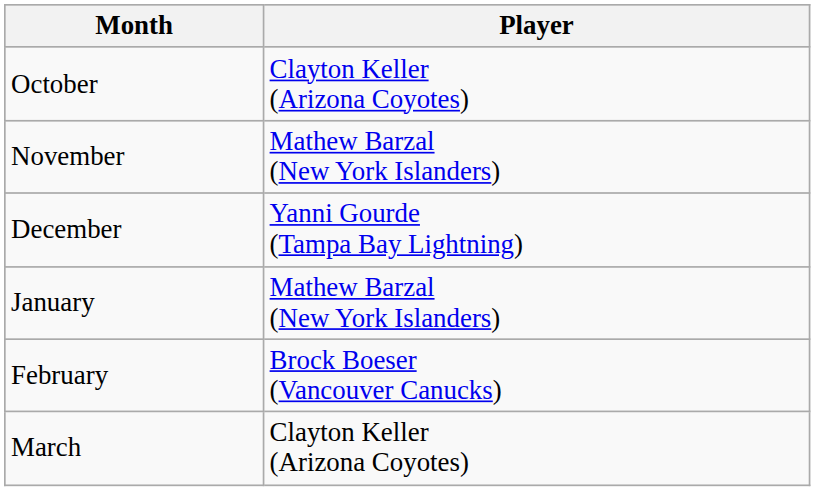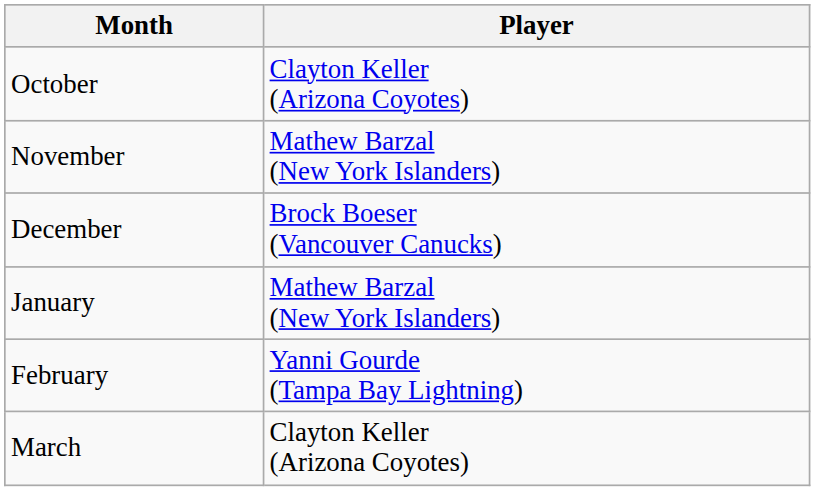 <table class="wikitable" style="width: 30em;">
 <tr style="text-align:center;">
 <th>Month</th>
 <th>Player</th>
 </tr>
 <tr>
 <td>October</td>
 <td><a href='#'>Clayton Keller</a><br>(<a href='#'>Arizona Coyotes</a>)</td>
 </tr>
 <tr>
 <td>November</td>
 <td><a href='#'>Mathew Barzal</a><br>(<a href='#'>New York Islanders</a>)</td>
 </tr>
 <tr>
 <td>December</td>
-<td><a href='#'>Yanni Gourde</a><br>(<a href='#'>Tampa Bay Lightning</a>)</td>
+<td><a href='#'>Brock Boeser</a><br>(<a href='#'>Vancouver Canucks</a>)</td>
 </tr>
 <tr>
 <td>January</td>
 <td><a href='#'>Mathew Barzal</a><br>(<a href='#'>New York Islanders</a>)</td>
 </tr>
 <tr>
 <td>February</td>
-<td><a href='#'>Brock Boeser</a><br>(<a href='#'>Vancouver Canucks</a>)</td>
+<td><a href='#'>Yanni Gourde</a><br>(<a href='#'>Tampa Bay Lightning</a>)</td>
 </tr>
 <tr>
 <td>March</td>
 <td>Clayton Keller<br>(Arizona Coyotes)</td>
 </tr>
 </table>
